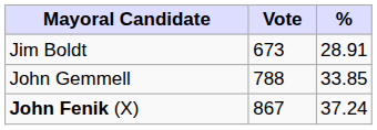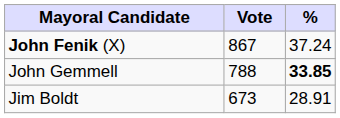 <table class="wikitable">
 <tr>
 <th style="background:#ddf; width:200px;">Mayoral Candidate</th>
 <th style="background:#ddf; width:50px;">Vote</th>
 <th style="background:#ddf; width:30px;">%</th>
 </tr>
 <tr>
+<td><strong>John Fenik</strong> (X)</td>
+<td>867</td>
+<td>37.24</td>
+</tr>
+<tr>
+<td>John Gemmell</td>
+<td>788</td>
+<td><strong>33.85</strong></td>
+</tr>
+<tr>
 <td>Jim Boldt</td>
 <td>673</td>
 <td>28.91</td>
 </tr>
-<tr>
-<td>John Gemmell</td>
-<td>788</td>
-<td>33.85</td>
-</tr>
-<tr>
-<td><strong>John Fenik</strong> (X)</td>
-<td>867</td>
-<td>37.24</td>
-</tr>
 </table>
